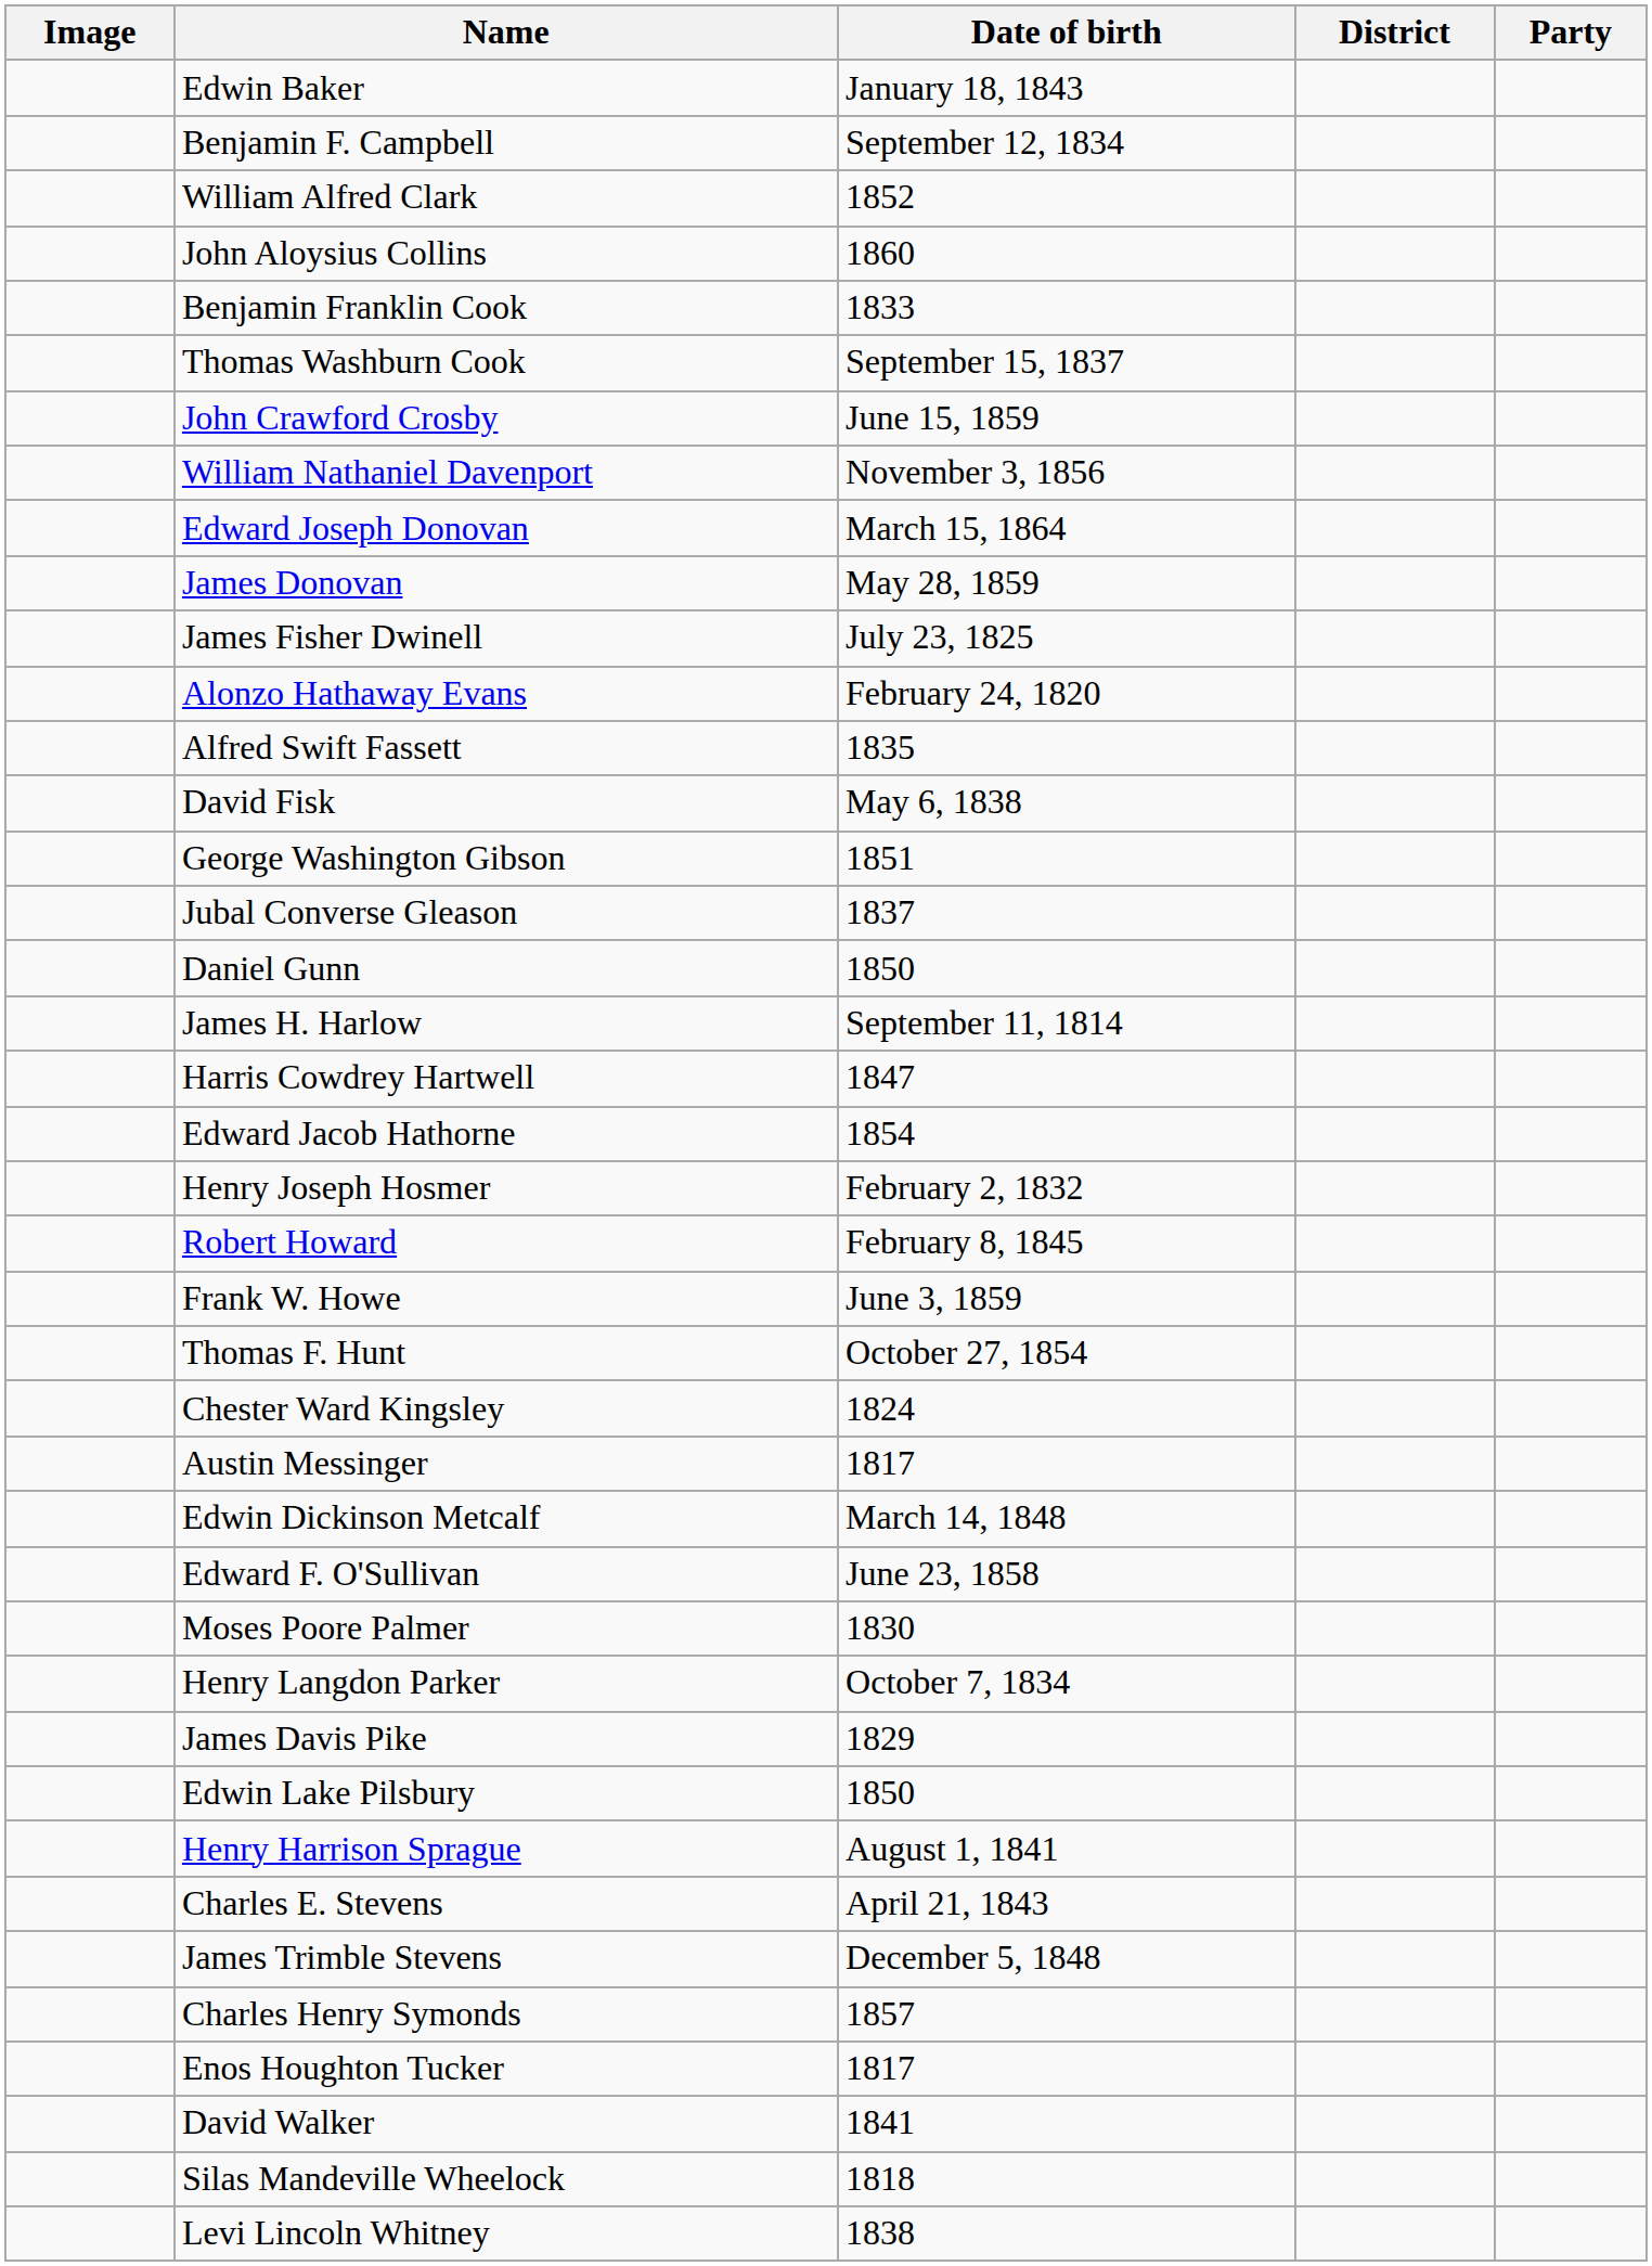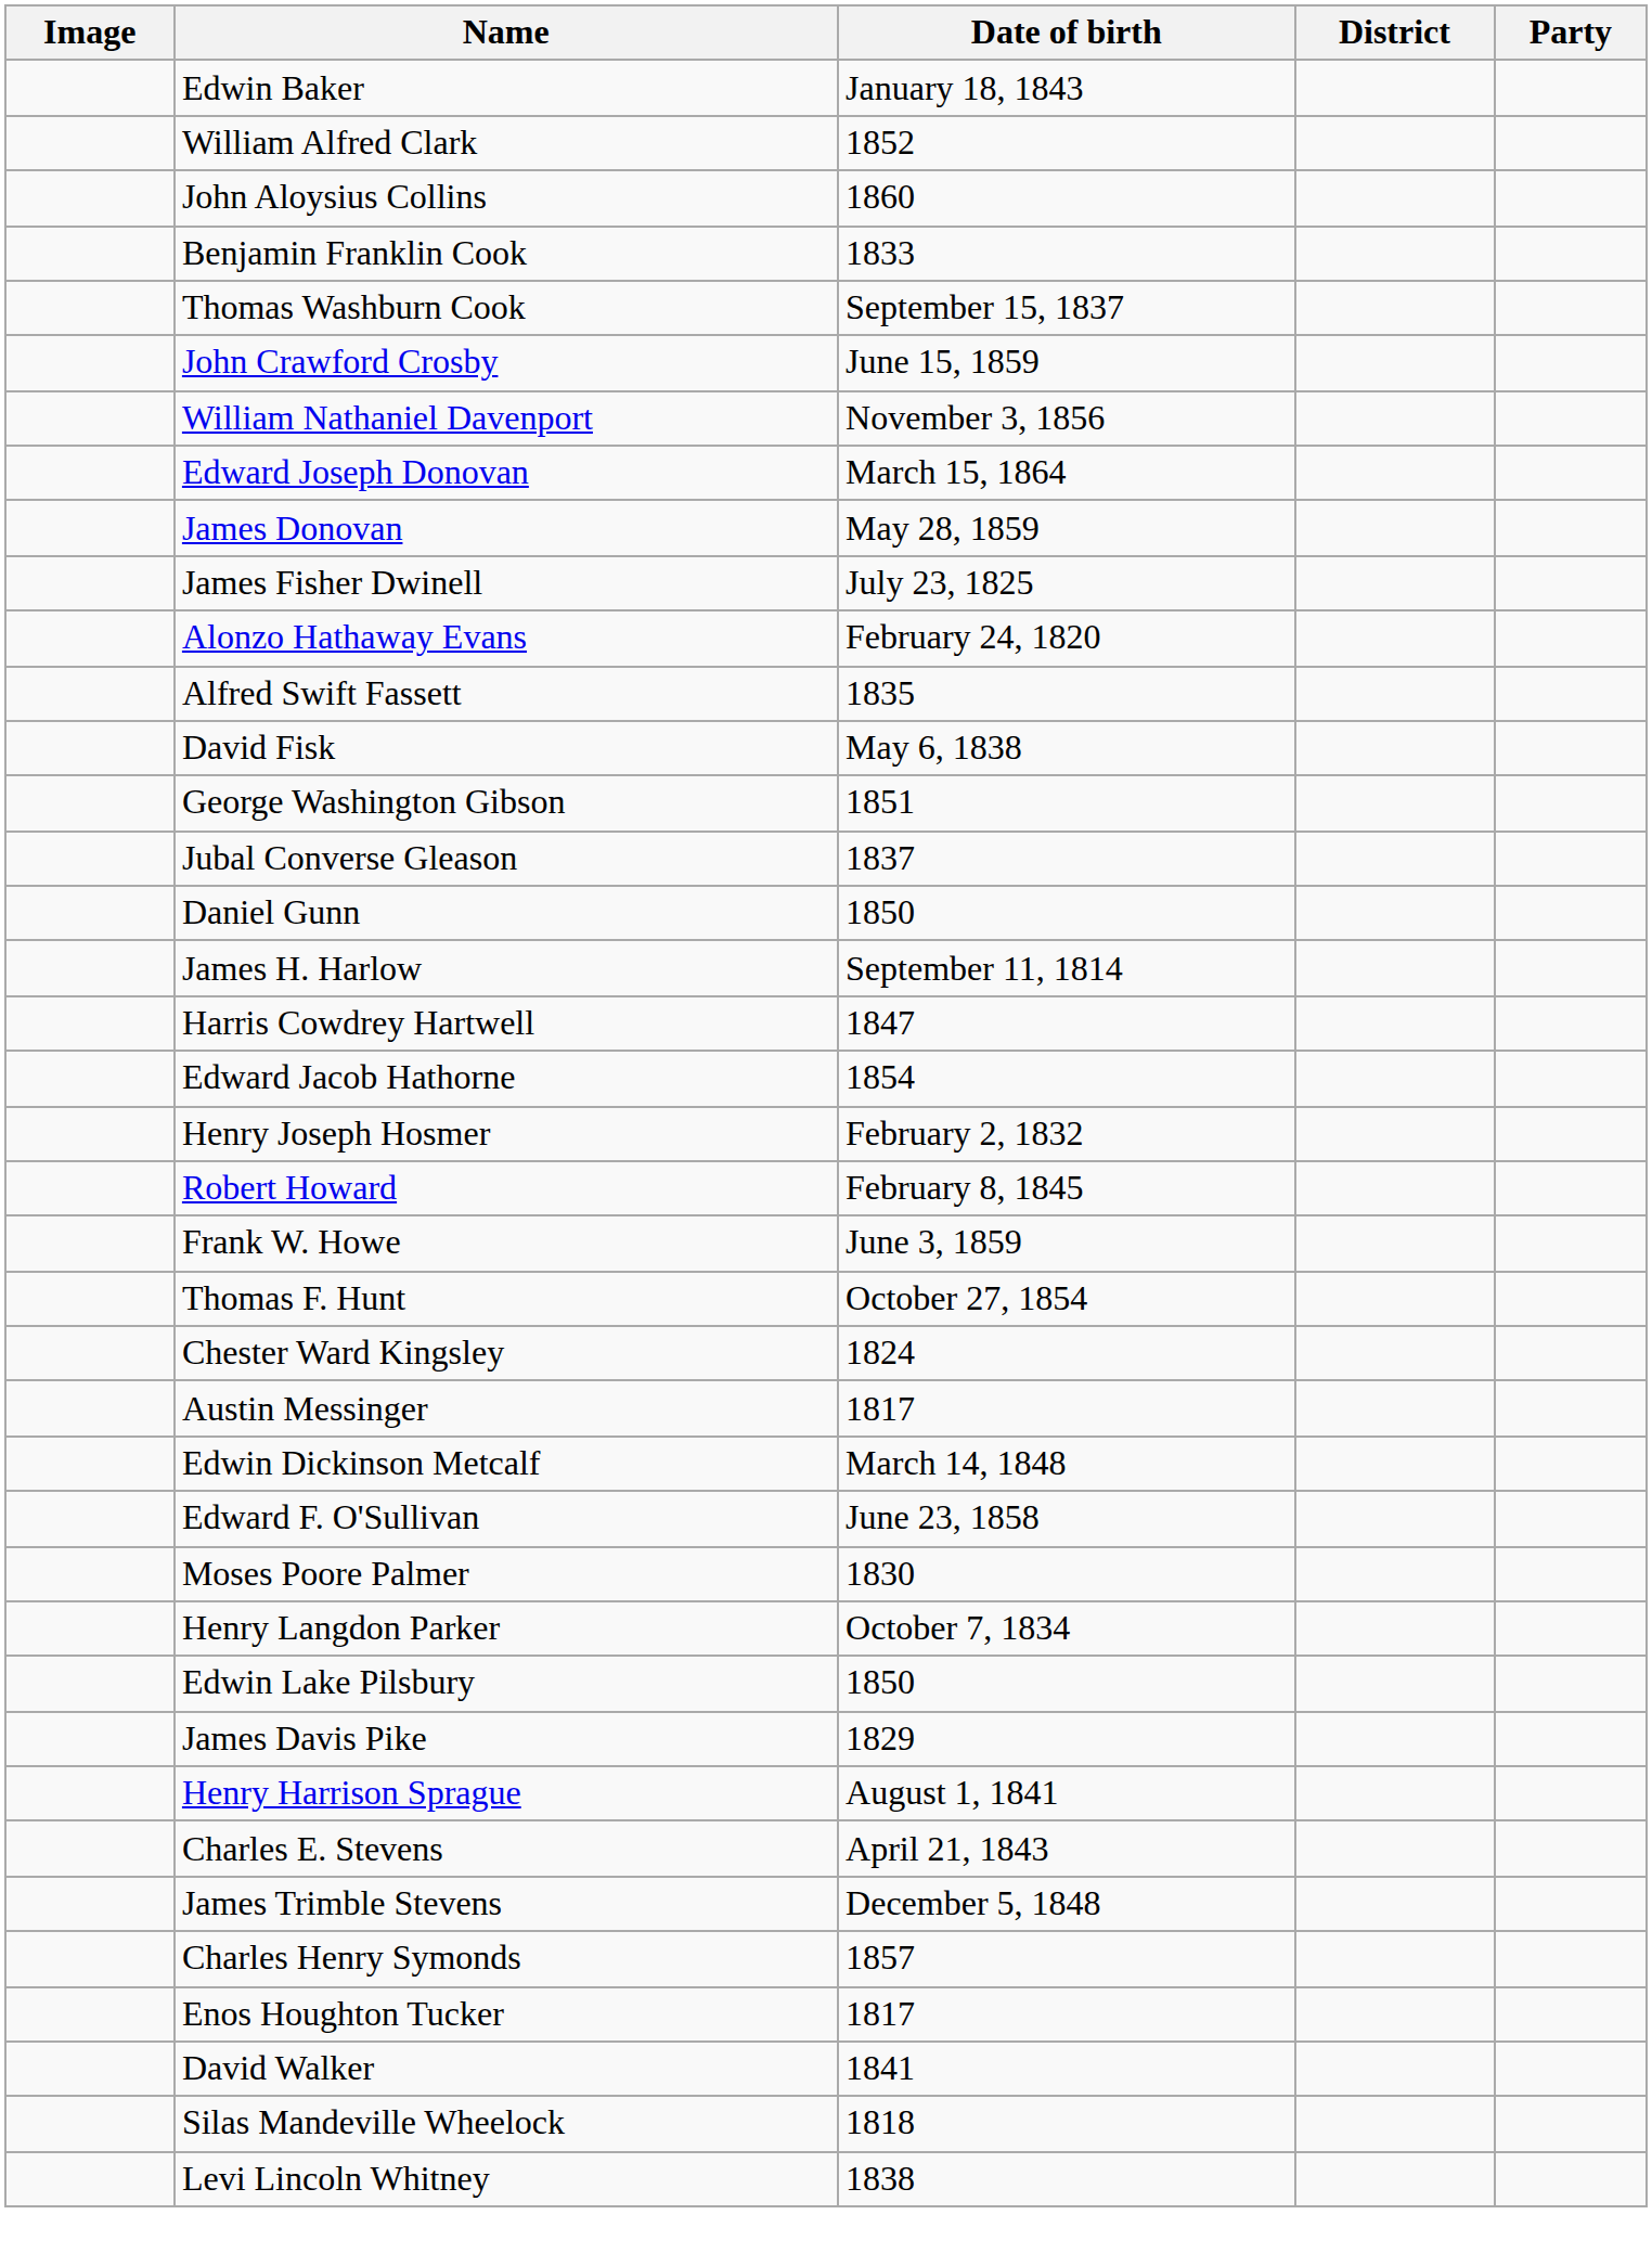 <table class='wikitable sortable' style="width:60%">
 <tr>
 <th>Image</th>
 <th>Name</th>
 <th data-sort-type=date>Date of birth</th>
 <th>District</th>
 <th>Party</th>
 </tr>
 <tr>
 <td></td>
 <td>Edwin Baker</td>
 <td>January 18, 1843</td>
-<td></td>
-<td></td>
-</tr>
-<tr>
-<td></td>
-<td>Benjamin F. Campbell</td>
-<td>September 12, 1834</td>
 <td></td>
 <td></td>
 </tr>
 <tr>
 <td></td>
 <td>William Alfred Clark</td>
 <td>1852</td>
 <td></td>
 <td></td>
 </tr>
 <tr>
 <td></td>
 <td>John Aloysius Collins</td>
 <td>1860</td>
 <td></td>
 <td></td>
 </tr>
 <tr>
 <td></td>
 <td>Benjamin Franklin Cook</td>
 <td>1833</td>
 <td></td>
 <td></td>
 </tr>
 <tr>
 <td></td>
 <td>Thomas Washburn Cook</td>
 <td>September 15, 1837</td>
 <td></td>
 <td></td>
 </tr>
 <tr>
 <td></td>
 <td><a href='#'>John Crawford Crosby</a></td>
 <td>June 15, 1859</td>
 <td></td>
 <td></td>
 </tr>
 <tr>
 <td></td>
 <td><a href='#'>William Nathaniel Davenport</a></td>
 <td>November 3, 1856</td>
 <td></td>
 <td></td>
 </tr>
 <tr>
 <td></td>
 <td><a href='#'>Edward Joseph Donovan</a></td>
 <td>March 15, 1864</td>
 <td></td>
 <td></td>
 </tr>
 <tr>
 <td></td>
 <td><a href='#'>James Donovan</a></td>
 <td>May 28, 1859</td>
 <td></td>
 <td></td>
 </tr>
 <tr>
 <td></td>
 <td>James Fisher Dwinell</td>
 <td>July 23, 1825</td>
 <td></td>
 <td></td>
 </tr>
 <tr>
 <td></td>
 <td><a href='#'>Alonzo Hathaway Evans</a></td>
 <td>February 24, 1820</td>
 <td></td>
 <td></td>
 </tr>
 <tr>
 <td></td>
 <td>Alfred Swift Fassett</td>
 <td>1835</td>
 <td></td>
 <td></td>
 </tr>
 <tr>
 <td></td>
 <td>David Fisk</td>
 <td>May 6, 1838</td>
 <td></td>
 <td></td>
 </tr>
 <tr>
 <td></td>
 <td>George Washington Gibson</td>
 <td>1851</td>
 <td></td>
 <td></td>
 </tr>
 <tr>
 <td></td>
 <td>Jubal Converse Gleason</td>
 <td>1837</td>
 <td></td>
 <td></td>
 </tr>
 <tr>
 <td></td>
 <td>Daniel Gunn</td>
 <td>1850</td>
 <td></td>
 <td></td>
 </tr>
 <tr>
 <td></td>
 <td>James H. Harlow</td>
 <td>September 11, 1814</td>
 <td></td>
 <td></td>
 </tr>
 <tr>
 <td></td>
 <td>Harris Cowdrey Hartwell</td>
 <td>1847</td>
 <td></td>
 <td></td>
 </tr>
 <tr>
 <td></td>
 <td>Edward Jacob Hathorne</td>
 <td>1854</td>
 <td></td>
 <td></td>
 </tr>
 <tr>
 <td></td>
 <td>Henry Joseph Hosmer</td>
 <td>February 2, 1832</td>
 <td></td>
 <td></td>
 </tr>
 <tr>
 <td></td>
 <td><a href='#'>Robert Howard</a></td>
 <td>February 8, 1845</td>
 <td></td>
 <td></td>
 </tr>
 <tr>
 <td></td>
 <td>Frank W. Howe</td>
 <td>June 3, 1859</td>
 <td></td>
 <td></td>
 </tr>
 <tr>
 <td></td>
 <td>Thomas F. Hunt</td>
 <td>October 27, 1854</td>
 <td></td>
 <td></td>
 </tr>
 <tr>
 <td></td>
 <td>Chester Ward Kingsley</td>
 <td>1824</td>
 <td></td>
 <td></td>
 </tr>
 <tr>
 <td></td>
 <td>Austin Messinger</td>
 <td>1817</td>
 <td></td>
 <td></td>
 </tr>
 <tr>
 <td></td>
 <td>Edwin Dickinson Metcalf</td>
 <td>March 14, 1848</td>
 <td></td>
 <td></td>
 </tr>
 <tr>
 <td></td>
 <td>Edward F. O'Sullivan</td>
 <td>June 23, 1858</td>
 <td></td>
 <td></td>
 </tr>
 <tr>
 <td></td>
 <td>Moses Poore Palmer</td>
 <td>1830</td>
 <td></td>
 <td></td>
 </tr>
 <tr>
 <td></td>
 <td>Henry Langdon Parker</td>
 <td>October 7, 1834</td>
 <td></td>
 <td></td>
 </tr>
 <tr>
 <td></td>
-<td>James Davis Pike</td>
-<td>1829</td>
+<td>Edwin Lake Pilsbury</td>
+<td>1850</td>
 <td></td>
 <td></td>
 </tr>
 <tr>
 <td></td>
-<td>Edwin Lake Pilsbury</td>
-<td>1850</td>
+<td>James Davis Pike</td>
+<td>1829</td>
 <td></td>
 <td></td>
 </tr>
 <tr>
 <td></td>
 <td><a href='#'>Henry Harrison Sprague</a></td>
 <td>August 1, 1841</td>
 <td></td>
 <td></td>
 </tr>
 <tr>
 <td></td>
 <td>Charles E. Stevens</td>
 <td>April 21, 1843</td>
 <td></td>
 <td></td>
 </tr>
 <tr>
 <td></td>
 <td>James Trimble Stevens</td>
 <td>December 5, 1848</td>
 <td></td>
 <td></td>
 </tr>
 <tr>
 <td></td>
 <td>Charles Henry Symonds</td>
 <td>1857</td>
 <td></td>
 <td></td>
 </tr>
 <tr>
 <td></td>
 <td>Enos Houghton Tucker</td>
 <td>1817</td>
 <td></td>
 <td></td>
 </tr>
 <tr>
 <td></td>
 <td>David Walker</td>
 <td>1841</td>
 <td></td>
 <td></td>
 </tr>
 <tr>
 <td></td>
 <td>Silas Mandeville Wheelock</td>
 <td>1818</td>
 <td></td>
 <td></td>
 </tr>
 <tr>
 <td></td>
 <td>Levi Lincoln Whitney</td>
 <td>1838</td>
 <td></td>
 <td></td>
 </tr>
 </table>
